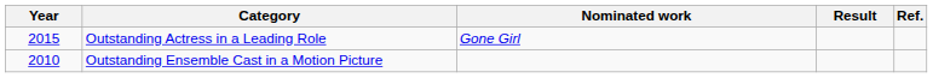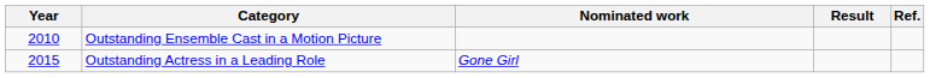 <table class=wikitable>
 <tr>
 <th scope="col" style="width:5em;">Year</th>
 <th scope="col" style="width:26em;">Category</th>
 <th scope="col" style="width:25em;">Nominated work</th>
 <th scope="col" style="width:5em;">Result</th>
 <th>Ref.</th>
 </tr>
 <tr>
+<td style="text-align:center;"><a href='#'>2010</a></td>
+<td><a href='#'>Outstanding Ensemble Cast in a Motion Picture</a></td>
+<td></td>
+<td></td>
+<td></td>
+</tr>
+<tr>
 <td style="text-align:center;"><a href='#'>2015</a></td>
 <td><a href='#'>Outstanding Actress in a Leading Role</a></td>
 <td><em><a href='#'>Gone Girl</a></em></td>
 <td></td>
 <td></td>
 </tr>
-<tr>
-<td style="text-align:center;"><a href='#'>2010</a></td>
-<td><a href='#'>Outstanding Ensemble Cast in a Motion Picture</a></td>
-<td></td>
-<td></td>
-<td></td>
-</tr>
 </table>
